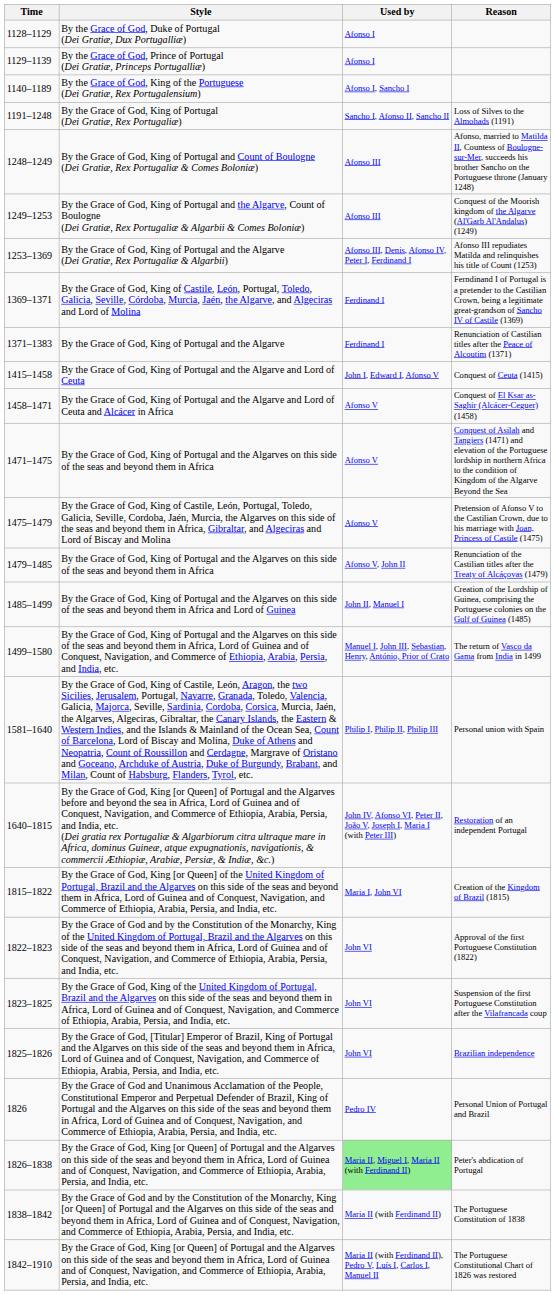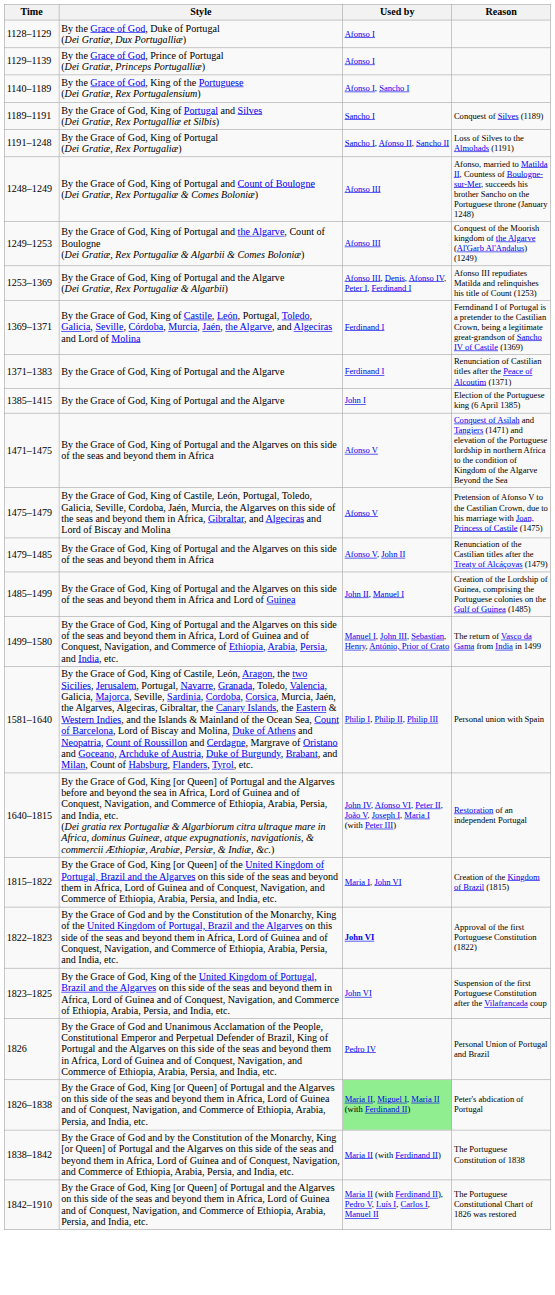 <table class="wikitable">
 <tr>
 <th width=10%>Time</th>
 <th>Style</th>
 <th style="width:20%;">Used by</th>
 <th>Reason</th>
 </tr>
 <tr>
 <td>1128–1129</td>
 <td>By the <a href='#'>Grace of God</a>, Duke of Portugal<br>(<em>Dei Gratiæ, Dux Portugalliæ</em>)</td>
 <td style="font-size:85%;"><a href='#'>Afonso I</a></td>
 <td></td>
 </tr>
 <tr>
 <td>1129–1139</td>
 <td>By the <a href='#'>Grace of God</a>, Prince of Portugal<br>(<em>Dei Gratiæ, Princeps Portugalliæ</em>)</td>
 <td style="font-size:85%;"><a href='#'>Afonso I</a></td>
 <td></td>
 </tr>
 <tr>
 <td>1140–1189</td>
 <td>By the <a href='#'>Grace of God</a>, King of the <a href='#'>Portuguese</a><br>(<em>Dei Gratiæ, Rex Portugalensium</em>)</td>
 <td style="font-size:85%;"><a href='#'>Afonso I</a>, <a href='#'>Sancho I</a></td>
 <td></td>
+</tr>
+<tr>
+<td>1189–1191</td>
+<td>By the Grace of God, King of <a href='#'>Portugal</a> and <a href='#'>Silves</a><br>(<em>Dei Gratiæ, Rex Portugalliæ et Silbis</em>)</td>
+<td style="font-size:85%;"><a href='#'>Sancho I</a></td>
+<td style="font-size:85%;">Conquest of <a href='#'>Silves</a> (1189)</td>
 </tr>
 <tr>
 <td>1191–1248</td>
 <td>By the Grace of God, King of Portugal<br>(<em>Dei Gratiæ, Rex Portugaliæ</em>)</td>
 <td style="font-size:85%;"><a href='#'>Sancho I</a>, <a href='#'>Afonso II</a>, <a href='#'>Sancho II</a></td>
 <td style="font-size:85%;">Loss of Silves to the <a href='#'>Almohads</a> (1191)</td>
 </tr>
 <tr>
 <td>1248–1249</td>
 <td>By the Grace of God, King of Portugal and <a href='#'>Count of Boulogne</a><br>(<em>Dei Gratiæ, Rex Portugaliæ & Comes Boloniæ</em>)</td>
 <td style="font-size:85%;"><a href='#'>Afonso III</a></td>
 <td style="font-size:85%;">Afonso, married to <a href='#'>Matilda II</a>, Countess of <a href='#'>Boulogne-sur-Mer</a>, succeeds his brother Sancho on the Portuguese throne (January 1248)</td>
 </tr>
 <tr>
 <td>1249–1253</td>
 <td>By the Grace of God, King of Portugal and <a href='#'>the Algarve</a>, Count of Boulogne<br>(<em>Dei Gratiæ, Rex Portugaliæ & Algarbii & Comes Boloniæ</em>)</td>
 <td style="font-size:85%;"><a href='#'>Afonso III</a></td>
 <td style="font-size:85%;">Conquest of the Moorish kingdom of <a href='#'>the Algarve</a> (<a href='#'>Al'Garb Al'Andalus</a>) (1249)</td>
 </tr>
 <tr>
 <td>1253–1369</td>
 <td>By the Grace of God, King of Portugal and the Algarve<br>(<em>Dei Gratiæ, Rex Portugaliæ & Algarbii</em>)</td>
 <td style="font-size:85%;"><a href='#'>Afonso III</a>, <a href='#'>Denis</a>, <a href='#'>Afonso IV</a>, <a href='#'>Peter I</a>, <a href='#'>Ferdinand I</a></td>
 <td style="font-size:85%;">Afonso III repudiates Matilda and relinquishes his title of Count (1253)</td>
 </tr>
 <tr>
 <td>1369–1371</td>
 <td>By the Grace of God, King of <a href='#'>Castile</a>, <a href='#'>León</a>, Portugal, <a href='#'>Toledo</a>, <a href='#'>Galicia</a>, <a href='#'>Seville</a>, <a href='#'>Córdoba</a>, <a href='#'>Murcia</a>, <a href='#'>Jaén</a>, <a href='#'>the Algarve</a>, and <a href='#'>Algeciras</a> and Lord of <a href='#'>Molina</a></td>
 <td style="font-size:85%;"><a href='#'>Ferdinand I</a></td>
 <td style="font-size:85%;">Ferndinand I of Portugal is a pretender to the Castilian Crown, being a legitimate great-grandson of <a href='#'>Sancho IV of Castile</a> (1369)</td>
 </tr>
 <tr>
 <td>1371–1383</td>
 <td>By the Grace of God, King of Portugal and the Algarve</td>
 <td style="font-size:85%;"><a href='#'>Ferdinand I</a></td>
 <td style="font-size:85%;">Renunciation of Castilian titles after the <a href='#'>Peace of Alcoutim</a> (1371)</td>
 </tr>
 <tr>
-<td>1415–1458</td>
-<td>By the Grace of God, King of Portugal and the Algarve and Lord of <a href='#'>Ceuta</a></td>
-<td style="font-size:85%;"><a href='#'>John I</a>, <a href='#'>Edward I</a>, <a href='#'>Afonso V</a></td>
-<td style="font-size:85%;">Conquest of <a href='#'>Ceuta</a> (1415)</td>
-</tr>
-<tr>
-<td>1458–1471</td>
-<td>By the Grace of God, King of Portugal and the Algarve and Lord of Ceuta and <a href='#'>Alcácer</a> in Africa</td>
-<td style="font-size:85%;"><a href='#'>Afonso V</a></td>
-<td style="font-size:85%;">Conquest of <a href='#'>El Ksar as-Saghir (Alcácer-Ceguer)</a> (1458)</td>
+<td>1385–1415</td>
+<td>By the Grace of God, King of Portugal and the Algarve</td>
+<td style="font-size:85%;"><a href='#'>John I</a></td>
+<td style="font-size:85%;">Election of the Portuguese king (6 April 1385)</td>
 </tr>
 <tr>
 <td>1471–1475</td>
 <td>By the Grace of God, King of Portugal and the Algarves on this side of the seas and beyond them in Africa</td>
 <td style="font-size:85%;"><a href='#'>Afonso V</a></td>
 <td style="font-size:85%;"><a href='#'>Conquest of Asilah</a> and <a href='#'>Tangiers</a> (1471) and elevation of the Portuguese lordship in northern Africa to the condition of Kingdom of the Algarve Beyond the Sea</td>
 </tr>
 <tr>
 <td>1475–1479</td>
 <td>By the Grace of God, King of Castile, León, Portugal, Toledo, Galicia, Seville, Cordoba, Jaén, Murcia, the Algarves on this side of the seas and beyond them in Africa, <a href='#'>Gibraltar</a>, and <a href='#'>Algeciras</a> and Lord of Biscay and Molina</td>
 <td style="font-size:85%;"><a href='#'>Afonso V</a></td>
 <td style="font-size:85%;">Pretension of Afonso V to the Castilian Crown, due to his marriage with <a href='#'>Joan, Princess of Castile</a> (1475)</td>
 </tr>
 <tr>
 <td>1479–1485</td>
 <td>By the Grace of God, King of Portugal and the Algarves on this side of the seas and beyond them in Africa</td>
 <td style="font-size:85%;"><a href='#'>Afonso V</a>, <a href='#'>John II</a></td>
 <td style="font-size:85%;">Renunciation of the Castilian titles after the <a href='#'>Treaty of Alcáçovas</a> (1479)</td>
 </tr>
 <tr>
 <td>1485–1499</td>
 <td>By the Grace of God, King of Portugal and the Algarves on this side of the seas and beyond them in Africa and Lord of <a href='#'>Guinea</a></td>
 <td style="font-size:85%;"><a href='#'>John II</a>, <a href='#'>Manuel I</a></td>
 <td style="font-size:85%;">Creation of the Lordship of Guinea, comprising the Portuguese colonies on the <a href='#'>Gulf of Guinea</a> (1485)</td>
 </tr>
 <tr>
 <td>1499–1580</td>
 <td>By the Grace of God, King of Portugal and the Algarves on this side of the seas and beyond them in Africa, Lord of Guinea and of Conquest, Navigation, and Commerce of <a href='#'>Ethiopia</a>, <a href='#'>Arabia</a>, <a href='#'>Persia</a>, and <a href='#'>India</a>, etc.</td>
 <td style="font-size:85%;"><a href='#'>Manuel I</a>, <a href='#'>John III</a>, <a href='#'>Sebastian</a>, <a href='#'>Henry</a>, <a href='#'>António, Prior of Crato</a></td>
 <td style="font-size:85%;">The return of <a href='#'>Vasco da Gama</a> from <a href='#'>India</a> in 1499</td>
 </tr>
 <tr>
 <td>1581–1640</td>
 <td>By the Grace of God, King of Castile, León, <a href='#'>Aragon</a>, the <a href='#'>two Sicilies</a>, <a href='#'>Jerusalem</a>, Portugal, <a href='#'>Navarre</a>, <a href='#'>Granada</a>, Toledo, <a href='#'>Valencia</a>, Galicia, <a href='#'>Majorca</a>, Seville, <a href='#'>Sardinia</a>, <a href='#'>Cordoba</a>, <a href='#'>Corsica</a>, Murcia, Jaén, the Algarves, Algeciras, Gibraltar, the <a href='#'>Canary Islands</a>, the <a href='#'>Eastern</a> & <a href='#'>Western Indies</a>, and the Islands & Mainland of the Ocean Sea, <a href='#'>Count of Barcelona</a>, Lord of Biscay and Molina, <a href='#'>Duke of Athens</a> and <a href='#'>Neopatria</a>, <a href='#'>Count of Roussillon</a> and <a href='#'>Cerdagne</a>, Margrave of <a href='#'>Oristano</a> and <a href='#'>Goceano</a>, <a href='#'>Archduke of Austria</a>, <a href='#'>Duke of Burgundy</a>, <a href='#'>Brabant</a>, and <a href='#'>Milan</a>, Count of <a href='#'>Habsburg</a>, <a href='#'>Flanders</a>, <a href='#'>Tyrol</a>, etc.</td>
 <td style="font-size:85%;"><a href='#'>Philip I</a>, <a href='#'>Philip II</a>, <a href='#'>Philip III</a></td>
 <td style="font-size:85%;">Personal union with Spain</td>
 </tr>
 <tr>
 <td>1640–1815</td>
 <td>By the Grace of God, King [or Queen] of Portugal and the Algarves before and beyond the sea in Africa, Lord of Guinea and of Conquest, Navigation, and Commerce of Ethiopia, Arabia, Persia, and India, etc.<br>(<em>Dei gratia rex Portugaliæ & Algarbiorum citra ultraque mare in Africa, dominus Guineæ, atque expugnationis, navigationis, & commercii Æthiopiæ, Arabiæ, Persiæ, & Indiæ, &c.</em>)</td>
 <td style="font-size:85%;"><a href='#'>John IV</a>, <a href='#'>Afonso VI</a>, <a href='#'>Peter II</a>, <a href='#'>João V</a>, <a href='#'>Joseph I</a>, <a href='#'>Maria I</a> (with <a href='#'>Peter III</a>)</td>
 <td style="font-size:85%;"><a href='#'>Restoration</a> of an independent Portugal</td>
 </tr>
 <tr>
 <td>1815–1822</td>
 <td>By the Grace of God, King [or Queen] of the <a href='#'>United Kingdom of Portugal, Brazil and the Algarves</a> on this side of the seas and beyond them in Africa, Lord of Guinea and of Conquest, Navigation, and Commerce of Ethiopia, Arabia, Persia, and India, etc.</td>
 <td style="font-size:85%;"><a href='#'>Maria I</a>, <a href='#'>John VI</a></td>
 <td style="font-size:85%;">Creation of the <a href='#'>Kingdom of Brazil</a> (1815)</td>
 </tr>
 <tr>
 <td>1822–1823</td>
 <td>By the Grace of God and by the Constitution of the Monarchy, King of the <a href='#'>United Kingdom of Portugal, Brazil and the Algarves</a> on this side of the seas and beyond them in Africa, Lord of Guinea and of Conquest, Navigation, and Commerce of Ethiopia, Arabia, Persia, and India, etc.</td>
-<td style="font-size:85%;"><a href='#'>John VI</a></td>
+<td style="font-size:85%;"><strong><a href='#'>John VI</a></strong></td>
 <td style="font-size:85%;">Approval of the first Portuguese Constitution (1822)</td>
 </tr>
 <tr>
 <td>1823–1825</td>
 <td>By the Grace of God, King of the <a href='#'>United Kingdom of Portugal, Brazil and the Algarves</a> on this side of the seas and beyond them in Africa, Lord of Guinea and of Conquest, Navigation, and Commerce of Ethiopia, Arabia, Persia, and India, etc.</td>
 <td style="font-size:85%;"><a href='#'>John VI</a></td>
 <td style="font-size:85%;">Suspension of the first Portuguese Constitution after the <a href='#'>Vilafrancada</a> coup</td>
-</tr>
-<tr>
-<td>1825–1826</td>
-<td>By the Grace of God, [Titular] Emperor of Brazil, King of Portugal and the Algarves on this side of the seas and beyond them in Africa, Lord of Guinea and of Conquest, Navigation, and Commerce of Ethiopia, Arabia, Persia, and India, etc.</td>
-<td style="font-size:85%;"><a href='#'>John VI</a></td>
-<td style="font-size:85%;"><a href='#'>Brazilian independence</a></td>
 </tr>
 <tr>
 <td>1826</td>
 <td>By the Grace of God and Unanimous Acclamation of the People, Constitutional Emperor and Perpetual Defender of Brazil, King of Portugal and the Algarves on this side of the seas and beyond them in Africa, Lord of Guinea and of Conquest, Navigation, and Commerce of Ethiopia, Arabia, Persia, and India, etc.</td>
 <td style="font-size:85%;"><a href='#'>Pedro IV</a></td>
 <td style="font-size:85%;">Personal Union of Portugal and Brazil</td>
 </tr>
 <tr>
 <td>1826–1838</td>
 <td>By the Grace of God, King [or Queen] of Portugal and the Algarves on this side of the seas and beyond them in Africa, Lord of Guinea and of Conquest, Navigation, and Commerce of Ethiopia, Arabia, Persia, and India, etc.</td>
 <td style="background: lightgreen; font-size:85%;"><a href='#'>Maria II</a>, <a href='#'>Miguel I</a>, <a href='#'>Maria II</a> (with <a href='#'>Ferdinand II</a>)</td>
 <td style="font-size:85%;">Peter's abdication of Portugal</td>
 </tr>
 <tr>
 <td>1838–1842</td>
 <td>By the Grace of God and by the Constitution of the Monarchy, King [or Queen] of Portugal and the Algarves on this side of the seas and beyond them in Africa, Lord of Guinea and of Conquest, Navigation, and Commerce of Ethiopia, Arabia, Persia, and India, etc.</td>
 <td style="font-size:85%;"><a href='#'>Maria II</a> (with <a href='#'>Ferdinand II</a>)</td>
 <td style="font-size:85%;">The Portuguese Constitution of 1838</td>
 </tr>
 <tr>
 <td>1842–1910</td>
 <td>By the Grace of God, King [or Queen] of Portugal and the Algarves on this side of the seas and beyond them in Africa, Lord of Guinea and of Conquest, Navigation, and Commerce of Ethiopia, Arabia, Persia, and India, etc.</td>
 <td style="font-size:85%;"><a href='#'>Maria II</a> (with <a href='#'>Ferdinand II</a>), <a href='#'>Pedro V</a>, <a href='#'>Luís I</a>, <a href='#'>Carlos I</a>, <a href='#'>Manuel II</a></td>
 <td style="font-size:85%;">The Portuguese Constitutional Chart of 1826 was restored</td>
 </tr>
 </table>
